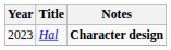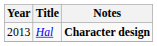 <table class="wikitable sortable">
 <tr>
 <th>Year</th>
 <th>Title</th>
 <th class="unsortable">Notes</th>
 </tr>
 <tr>
-<td>2023</td>
+<td>2013</td>
 <td><em><a href='#'>Hal</a></em></td>
 <td><strong>Character design</strong></td>
 </tr>
 <tr>
 </tr>
 </table>
